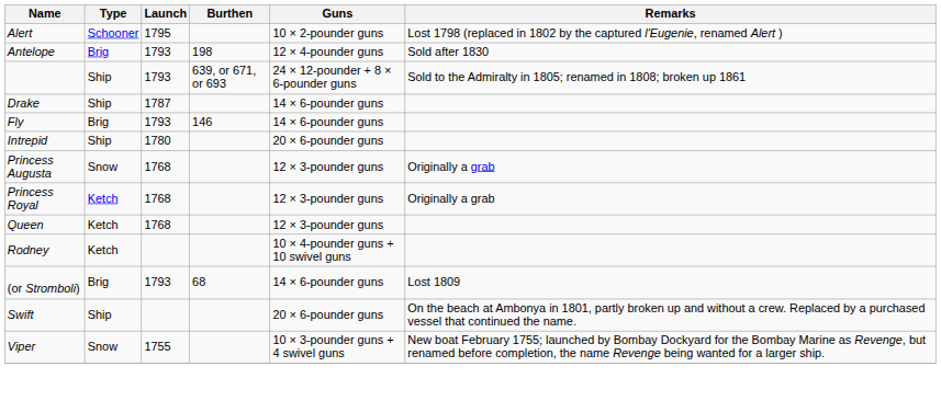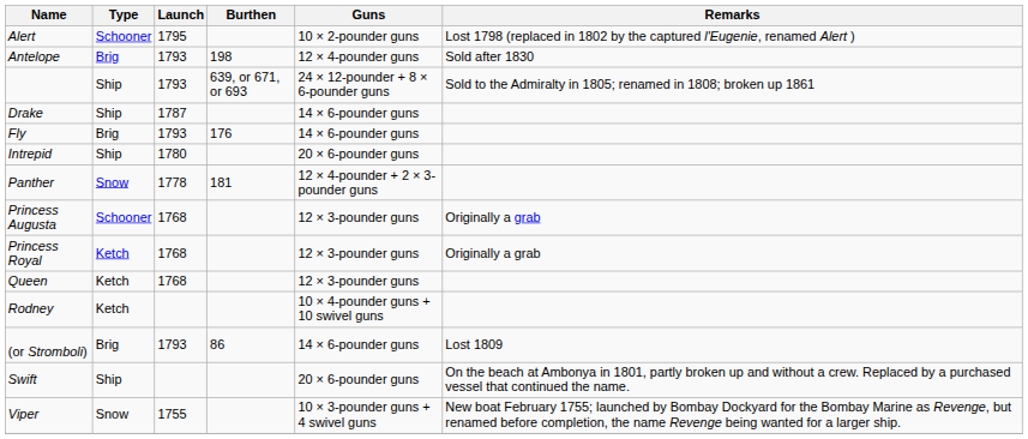 <table class=" wikitable">
 <tr>
 <th>Name</th>
 <th>Type</th>
 <th>Launch</th>
 <th>Burthen</th>
 <th>Guns</th>
 <th>Remarks</th>
 </tr>
 <tr>
 <td><em>Alert</em></td>
 <td><a href='#'>Schooner</a></td>
 <td>1795</td>
 <td></td>
 <td>10 × 2-pounder guns</td>
 <td>Lost 1798 (replaced in 1802 by the captured <em>l'Eugenie</em>, renamed <em>Alert</em> )</td>
 </tr>
 <tr>
 <td><em>Antelope</em></td>
 <td><a href='#'>Brig</a></td>
 <td>1793</td>
 <td>198</td>
 <td>12 × 4-pounder guns</td>
 <td>Sold after 1830</td>
 </tr>
 <tr>
 <td></td>
 <td>Ship</td>
 <td>1793</td>
 <td>639, or 671, or 693</td>
 <td>24 × 12-pounder + 8 × 6-pounder guns</td>
 <td>Sold to the Admiralty in 1805; renamed  in 1808; broken up 1861</td>
 </tr>
 <tr>
 <td><em>Drake</em></td>
 <td>Ship</td>
 <td>1787</td>
 <td></td>
 <td>14 × 6-pounder guns</td>
 <td></td>
 </tr>
 <tr>
 <td><em>Fly</em></td>
 <td>Brig</td>
 <td>1793</td>
-<td>146</td>
+<td>176</td>
 <td>14 × 6-pounder guns</td>
 <td></td>
 </tr>
 <tr>
 <td><em>Intrepid</em></td>
 <td>Ship</td>
 <td>1780</td>
 <td></td>
 <td>20 × 6-pounder guns</td>
 <td></td>
 </tr>
 <tr>
+<td><em>Panther</em></td>
+<td><a href='#'>Snow</a></td>
+<td>1778</td>
+<td>181</td>
+<td>12 × 4-pounder + 2 × 3-pounder guns</td>
+<td></td>
+</tr>
+<tr>
 <td><em>Princess Augusta</em></td>
-<td>Snow</td>
+<td><a href='#'>Schooner</a></td>
 <td>1768</td>
 <td></td>
 <td>12 × 3-pounder guns</td>
 <td>Originally a <a href='#'>grab</a></td>
 </tr>
 <tr>
 <td><em>Princess Royal</em></td>
 <td><a href='#'>Ketch</a></td>
 <td>1768</td>
 <td></td>
 <td>12 × 3-pounder guns</td>
 <td>Originally a grab</td>
 </tr>
 <tr>
 <td><em>Queen</em></td>
 <td>Ketch</td>
 <td>1768</td>
 <td></td>
 <td>12 × 3-pounder guns</td>
 <td></td>
 </tr>
 <tr>
 <td><em>Rodney</em></td>
 <td>Ketch</td>
 <td></td>
 <td></td>
 <td>10 × 4-pounder guns + 10 swivel guns</td>
 <td></td>
 </tr>
 <tr>
 <td><br>(or <em>Stromboli</em>)</td>
 <td>Brig</td>
 <td>1793</td>
-<td>68</td>
+<td>86</td>
 <td>14 × 6-pounder guns</td>
 <td>Lost 1809</td>
 </tr>
 <tr>
 <td><em>Swift</em></td>
 <td>Ship</td>
 <td></td>
 <td></td>
 <td>20 × 6-pounder guns</td>
 <td>On the beach at Ambonya in 1801, partly broken up and without a crew. Replaced by a purchased vessel that continued the name.</td>
 </tr>
 <tr>
 <td><em>Viper</em></td>
 <td>Snow</td>
 <td>1755</td>
 <td></td>
 <td>10 × 3-pounder guns + 4 swivel guns</td>
 <td>New boat February 1755; launched by Bombay Dockyard for the Bombay Marine as <em>Revenge</em>, but renamed before completion, the name <em>Revenge</em> being wanted for a larger ship.</td>
 </tr>
 <tr>
 </tr>
 </table>
